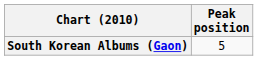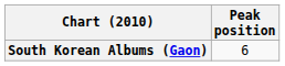 <table class="wikitable plainrowheaders">
 <tr>
 <th>Chart (2010)</th>
 <th>Peak<br>position</th>
 </tr>
 <tr>
 <th scope="row">South Korean Albums (<a href='#'>Gaon</a>)</th>
-<td style="text-align:center;">5</td>
+<td style="text-align:center;">6</td>
 </tr>
 </table>
